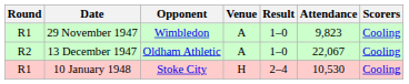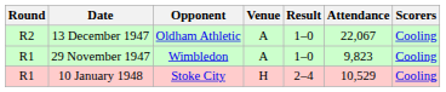 <table class="wikitable" style="font-size:100%; text-align:center">
 <tr>
 <th>Round</th>
 <th>Date</th>
 <th>Opponent</th>
 <th>Venue</th>
 <th>Result</th>
 <th>Attendance</th>
 <th>Scorers</th>
 </tr>
 <tr style="background-color: #CCFFCC;">
+<td>R2</td>
+<td>13 December 1947</td>
+<td><a href='#'>Oldham Athletic</a></td>
+<td>A</td>
+<td>1–0</td>
+<td>22,067</td>
+<td><a href='#'>Cooling</a></td>
+</tr>
+<tr style="background-color: #CCFFCC;">
 <td>R1</td>
 <td>29 November 1947</td>
 <td><a href='#'>Wimbledon</a></td>
 <td>A</td>
 <td>1–0</td>
 <td>9,823</td>
 <td><a href='#'>Cooling</a></td>
 </tr>
-<tr style="background-color: #CCFFCC;">
-<td>R2</td>
-<td>13 December 1947</td>
-<td><a href='#'>Oldham Athletic</a></td>
-<td>A</td>
-<td>1–0</td>
-<td>22,067</td>
-<td><a href='#'>Cooling</a></td>
-</tr>
 <tr style="background-color: #FFCCCC;">
 <td>R1</td>
 <td>10 January 1948</td>
 <td><a href='#'>Stoke City</a></td>
 <td>H</td>
 <td>2–4</td>
-<td>10,530</td>
+<td>10,529</td>
 <td><a href='#'>Cooling</a></td>
 </tr>
 </table>
